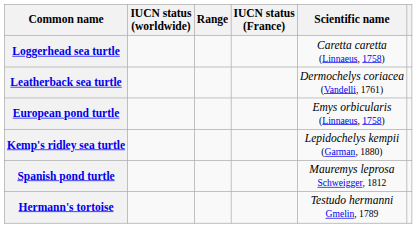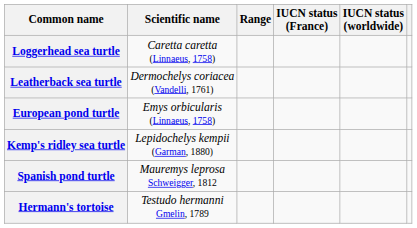 <table class="wikitable" style="text-align: center;">
 <tr>
 <th scope="col">Common name</th>
-<th scope="col">IUCN status<br>(worldwide)</th>
+<th scope="col">Scientific name</th>
 <th scope="col">Range</th>
 <th scope="col">IUCN status<br>(France)</th>
-<th scope="col">Scientific name</th>
+<th scope="col">IUCN status<br>(worldwide)</th>
 <th scope="col"></th>
 </tr>
 <tr>
 <th scope="row"><a href='#'>Loggerhead sea turtle</a><br></th>
+<td><em>Caretta caretta</em><br><small>(<a href='#'>Linnaeus</a>, <a href='#'>1758</a>)</small></td>
 <td></td>
 <td></td>
 <td></td>
-<td><em>Caretta caretta</em><br><small>(<a href='#'>Linnaeus</a>, <a href='#'>1758</a>)</small></td>
 <td></td>
 </tr>
 <tr>
 <th scope="row"><a href='#'>Leatherback sea turtle</a><br></th>
+<td><em>Dermochelys coriacea</em><br><small>(<a href='#'>Vandelli</a>, 1761)</small></td>
 <td></td>
 <td></td>
 <td></td>
-<td><em>Dermochelys coriacea</em><br><small>(<a href='#'>Vandelli</a>, 1761)</small></td>
 <td></td>
 </tr>
 <tr>
 <th scope="row"><a href='#'>European pond turtle</a><br></th>
+<td><em>Emys orbicularis</em><br><small>(<a href='#'>Linnaeus</a>, <a href='#'>1758</a>)</small></td>
 <td></td>
 <td></td>
 <td></td>
-<td><em>Emys orbicularis</em><br><small>(<a href='#'>Linnaeus</a>, <a href='#'>1758</a>)</small></td>
 <td></td>
 </tr>
 <tr>
 <th scope="row"><a href='#'>Kemp's ridley sea turtle</a><br></th>
+<td><em>Lepidochelys kempii</em><br><small>(<a href='#'>Garman</a>, 1880)</small></td>
 <td></td>
 <td></td>
 <td></td>
-<td><em>Lepidochelys kempii</em><br><small>(<a href='#'>Garman</a>, 1880)</small></td>
 <td></td>
 </tr>
 <tr>
 <th scope="row"><a href='#'>Spanish pond turtle</a><br></th>
+<td><em>Mauremys leprosa</em><br><small><a href='#'>Schweigger</a>, 1812</small></td>
 <td></td>
 <td></td>
 <td></td>
-<td><em>Mauremys leprosa</em><br><small><a href='#'>Schweigger</a>, 1812</small></td>
 <td></td>
 </tr>
 <tr>
 <th scope="row"><a href='#'>Hermann's tortoise</a><br></th>
+<td><em>Testudo hermanni</em><br><small><a href='#'>Gmelin</a>, 1789</small></td>
 <td></td>
 <td></td>
 <td></td>
-<td><em>Testudo hermanni</em><br><small><a href='#'>Gmelin</a>, 1789</small></td>
 <td></td>
 </tr>
 </table>
